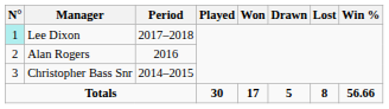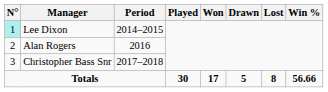 <table class="wikitable sortable" style="text-align:center;">
 <tr>
 <th>N°</th>
 <th>Manager</th>
 <th>Period</th>
 <th>Played</th>
 <th>Won</th>
 <th>Drawn</th>
 <th>Lost</th>
 <th>Win %</th>
 </tr>
 <tr>
 <td style="background: paleturquoise;">1</td>
 <td style="text-align: left;">Lee Dixon</td>
-<td>2017–2018<br></td>
+<td>2014–2015<br></td>
 </tr>
 <tr>
 <td>2</td>
 <td style="text-align: left;"> Alan Rogers</td>
 <td>2016<br></td>
 </tr>
 <tr>
 <td>3</td>
 <td style="text-align: left;"> Christopher Bass Snr</td>
-<td>2014–2015<br></td>
+<td>2017–2018<br></td>
 </tr>
 <tr>
 <td colspan="3"><strong>Totals</strong></td>
 <td><strong>30</strong></td>
 <td><strong>17</strong></td>
 <td><strong>5</strong></td>
 <td><strong>8</strong></td>
 <td><strong>56.66</strong></td>
 </tr>
 </table>
